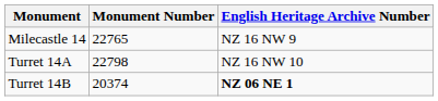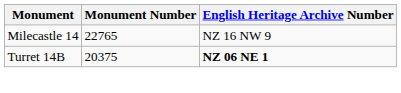 <table class="wikitable plainrowheaders">
 <tr>
 <th>Monument</th>
 <th>Monument Number</th>
 <th><a href='#'>English Heritage Archive</a> Number</th>
 </tr>
 <tr>
 <td>Milecastle 14</td>
 <td>22765</td>
 <td>NZ 16 NW 9</td>
 </tr>
 <tr>
-<td>Turret 14A</td>
-<td>22798</td>
-<td>NZ 16 NW 10</td>
-</tr>
-<tr>
 <td>Turret 14B</td>
-<td>20374</td>
+<td>20375</td>
 <td><strong>NZ 06 NE 1</strong></td>
 </tr>
 </table>
